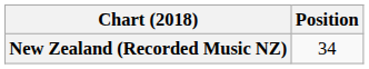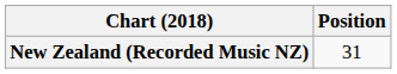 <table class="wikitable plainrowheaders" style="text-align:center">
 <tr>
 <th scope="col">Chart (2018)</th>
 <th scope="col">Position</th>
 </tr>
 <tr>
 <th scope="row">New Zealand (Recorded Music NZ)</th>
-<td>34</td>
+<td>31</td>
 </tr>
 </table>
